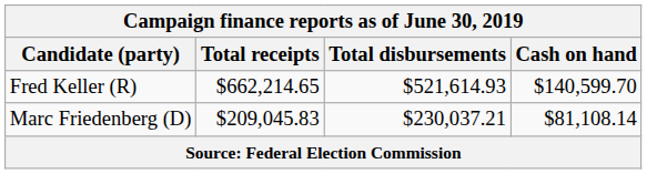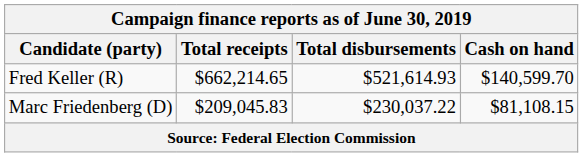 <table class="wikitable sortable">
 <tr>
 <th colspan=4>Campaign finance reports as of June 30, 2019</th>
 </tr>
 <tr style="text-align:center;">
 <th>Candidate (party)</th>
 <th>Total receipts</th>
 <th>Total disbursements</th>
 <th>Cash on hand</th>
 </tr>
 <tr>
 <td>Fred Keller (R)</td>
 <td style="text-align:right;">$662,214.65</td>
 <td style="text-align:right;">$521,614.93</td>
 <td style="text-align:right;">$140,599.70</td>
 </tr>
 <tr>
 <td>Marc Friedenberg (D)</td>
 <td style="text-align:right;">$209,045.83</td>
-<td style="text-align:right;">$230,037.21</td>
-<td style="text-align:right;">$81,108.14</td>
+<td style="text-align:right;">$230,037.22</td>
+<td style="text-align:right;">$81,108.15</td>
 </tr>
 <tr>
 <th colspan="4"><small>Source: Federal Election Commission</small></th>
 </tr>
 </table>
